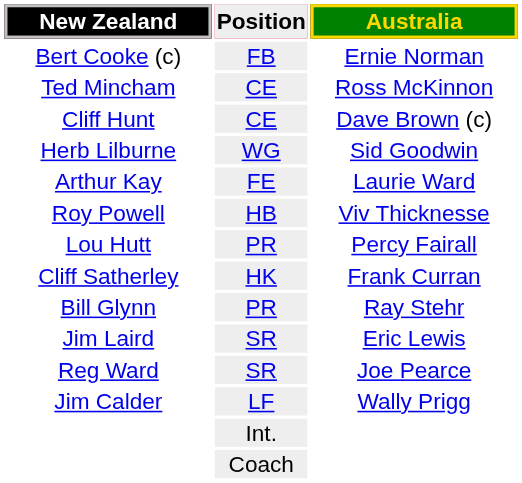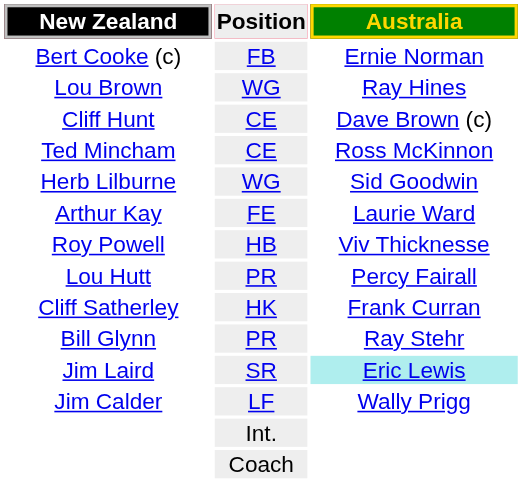 <table align=right style="font-size:90%; margin-left:1em">
 <tr bgcolor=#FF0033>
 <th align="centre" width="126" style="border: 2px solid silver; background: Black; color: white">New Zealand</th>
 <th align="center" style="background: #eeeeee; color: black">Position</th>
 <th align="centre" width="126" style="border: 2px solid gold; background: green; color: gold">Australia</th>
 </tr>
 <tr>
 <td align="center"><a href='#'>Bert Cooke</a> (c)</td>
 <td align="center" style="background: #eeeeee"><a href='#'>FB</a></td>
 <td align="center"><a href='#'>Ernie Norman</a></td>
 </tr>
 <tr>
-<td align="center"><a href='#'>Ted Mincham</a></td>
-<td align="center" style="background: #eeeeee"><a href='#'>CE</a></td>
-<td align="center"><a href='#'>Ross McKinnon</a></td>
+<td align="center"><a href='#'>Lou Brown</a></td>
+<td align="center" style="background: #eeeeee"><a href='#'>WG</a></td>
+<td align="center"><a href='#'>Ray Hines</a></td>
 </tr>
 <tr>
 <td align="center"><a href='#'>Cliff Hunt</a></td>
 <td align="center" style="background: #eeeeee"><a href='#'>CE</a></td>
 <td align="center"><a href='#'>Dave Brown</a> (c)</td>
+</tr>
+<tr>
+<td align="center"><a href='#'>Ted Mincham</a></td>
+<td align="center" style="background: #eeeeee"><a href='#'>CE</a></td>
+<td align="center"><a href='#'>Ross McKinnon</a></td>
 </tr>
 <tr>
 <td align="center"><a href='#'>Herb Lilburne</a></td>
 <td align="center" style="background: #eeeeee"><a href='#'>WG</a></td>
 <td align="center"><a href='#'>Sid Goodwin</a></td>
 </tr>
 <tr>
 <td align="center"><a href='#'>Arthur Kay</a></td>
 <td align="center" style="background: #eeeeee"><a href='#'>FE</a></td>
 <td align="center"><a href='#'>Laurie Ward</a></td>
 </tr>
 <tr>
 <td align="center"><a href='#'>Roy Powell</a></td>
 <td align="center" style="background: #eeeeee"><a href='#'>HB</a></td>
 <td align="center"><a href='#'>Viv Thicknesse</a></td>
 </tr>
 <tr>
 <td align="center"><a href='#'>Lou Hutt</a></td>
 <td align="center" style="background: #eeeeee"><a href='#'>PR</a></td>
 <td align="center"><a href='#'>Percy Fairall</a></td>
 </tr>
 <tr>
 <td align="center"><a href='#'>Cliff Satherley</a></td>
 <td align="center" style="background: #eeeeee"><a href='#'>HK</a></td>
 <td align="center"><a href='#'>Frank Curran</a></td>
 </tr>
 <tr>
 <td align="center"><a href='#'>Bill Glynn</a></td>
 <td align="center" style="background: #eeeeee"><a href='#'>PR</a></td>
 <td align="center"><a href='#'>Ray Stehr</a></td>
 </tr>
 <tr>
 <td align="center"><a href='#'>Jim Laird</a></td>
 <td align="center" style="background: #eeeeee"><a href='#'>SR</a></td>
-<td align="center"><a href='#'>Eric Lewis</a></td>
-</tr>
-<tr>
-<td align="center"><a href='#'>Reg Ward</a></td>
-<td align="center" style="background: #eeeeee"><a href='#'>SR</a></td>
-<td align="center"><a href='#'>Joe Pearce</a></td>
+<td align="center" style="background: paleturquoise;"><a href='#'>Eric Lewis</a></td>
 </tr>
 <tr>
 <td align="center"><a href='#'>Jim Calder</a></td>
 <td align="center" style="background: #eeeeee"><a href='#'>LF</a></td>
 <td align="center"><a href='#'>Wally Prigg</a></td>
 </tr>
 <tr>
 <td align="center"></td>
 <td align="center" style="background: #eeeeee">Int.</td>
 <td align="center"></td>
 </tr>
 <tr>
 <td align="center"></td>
 <td align="center" style="background: #eeeeee">Coach</td>
 <td align="center"></td>
 </tr>
 </table>
